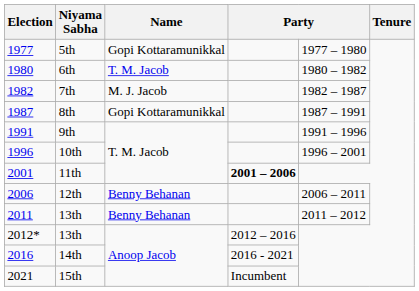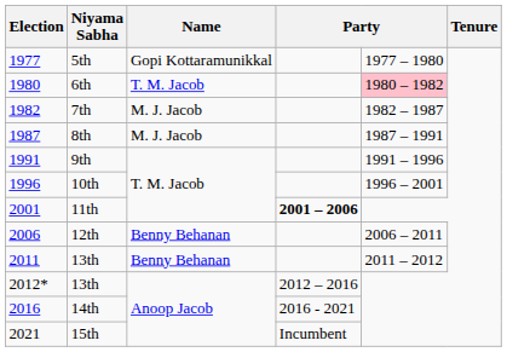 <table class="wikitable sortable">
 <tr>
 <th>Election</th>
 <th>Niyama<br>Sabha</th>
 <th>Name</th>
 <th colspan="2">Party</th>
 <th>Tenure</th>
 </tr>
 <tr>
 <td><a href='#'>1977</a></td>
 <td>5th</td>
 <td>Gopi Kottaramunikkal</td>
 <td></td>
 <td>1977 – 1980</td>
 </tr>
 <tr>
 <td><a href='#'>1980</a></td>
 <td>6th</td>
 <td><a href='#'>T. M. Jacob</a></td>
 <td></td>
-<td>1980 – 1982</td>
+<td style="background: pink;">1980 – 1982</td>
 </tr>
 <tr>
 <td><a href='#'>1982</a></td>
 <td>7th</td>
 <td>M. J. Jacob</td>
 <td></td>
 <td>1982 – 1987</td>
 </tr>
 <tr>
 <td><a href='#'>1987</a></td>
 <td>8th</td>
-<td>Gopi Kottaramunikkal</td>
+<td>M. J. Jacob</td>
 <td></td>
 <td>1987 – 1991</td>
 </tr>
 <tr>
 <td><a href='#'>1991</a></td>
 <td>9th</td>
 <td rowspan="3">T. M. Jacob</td>
 <td></td>
 <td>1991 – 1996</td>
 </tr>
 <tr>
 <td><a href='#'>1996</a></td>
 <td>10th</td>
 <td></td>
 <td>1996 – 2001</td>
 </tr>
 <tr>
 <td><a href='#'>2001</a></td>
 <td>11th</td>
 <td><strong>2001 – 2006</strong></td>
 </tr>
 <tr>
 <td><a href='#'>2006</a></td>
 <td>12th</td>
 <td><a href='#'>Benny Behanan</a></td>
 <td></td>
 <td>2006 – 2011</td>
 </tr>
 <tr>
 <td><a href='#'>2011</a></td>
 <td>13th</td>
 <td><a href='#'>Benny Behanan</a></td>
 <td></td>
 <td>2011 – 2012</td>
 </tr>
 <tr>
 <td>2012*</td>
 <td>13th</td>
 <td rowspan="3"><a href='#'>Anoop Jacob</a></td>
 <td>2012 – 2016</td>
 </tr>
 <tr>
 <td><a href='#'>2016</a></td>
 <td>14th</td>
 <td>2016 - 2021</td>
 </tr>
 <tr>
 <td>2021</td>
 <td>15th</td>
 <td>Incumbent</td>
 </tr>
 </table>
